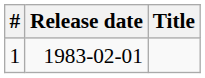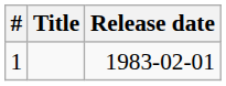 <table class="wikitable">
 <tr>
 <th>#</th>
+<th>Title</th>
 <th>Release date</th>
-<th>Title</th>
 </tr>
 <tr>
 <td>1</td>
+<td align="left"></td>
 <td align="right">1983-02-01</td>
-<td align="left"></td>
 </tr>
 </table>
